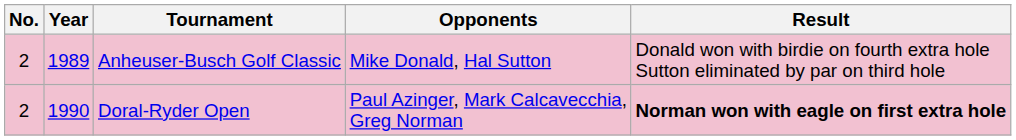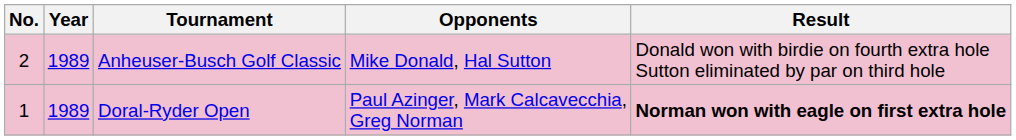 <table class="wikitable" style="font-size:95%;">
 <tr>
 <th>No.</th>
 <th>Year</th>
 <th>Tournament</th>
 <th>Opponents</th>
 <th>Result</th>
 </tr>
 <tr style="background:#F2C1D1;">
 <td align=center>2</td>
 <td><a href='#'>1989</a></td>
 <td><a href='#'>Anheuser-Busch Golf Classic</a></td>
 <td> <a href='#'>Mike Donald</a>,  <a href='#'>Hal Sutton</a></td>
 <td>Donald won with birdie on fourth extra hole<br>Sutton eliminated by par on third hole</td>
 </tr>
 <tr style="background:#F2C1D1;">
-<td align=center>2</td>
-<td><a href='#'>1990</a></td>
+<td align=center>1</td>
+<td><a href='#'>1989</a></td>
 <td><a href='#'>Doral-Ryder Open</a></td>
 <td> <a href='#'>Paul Azinger</a>,  <a href='#'>Mark Calcavecchia</a>,<br> <a href='#'>Greg Norman</a></td>
 <td><strong>Norman won with eagle on first extra hole</strong></td>
 </tr>
 </table>
